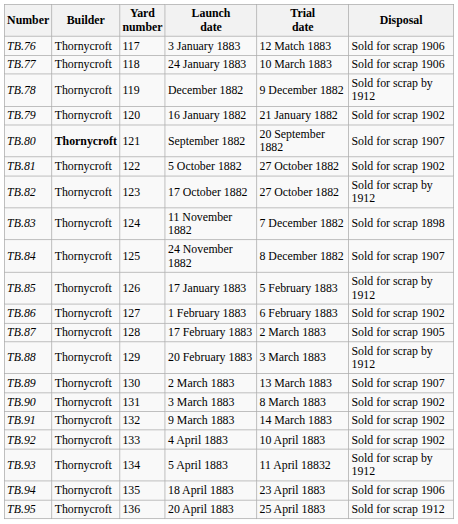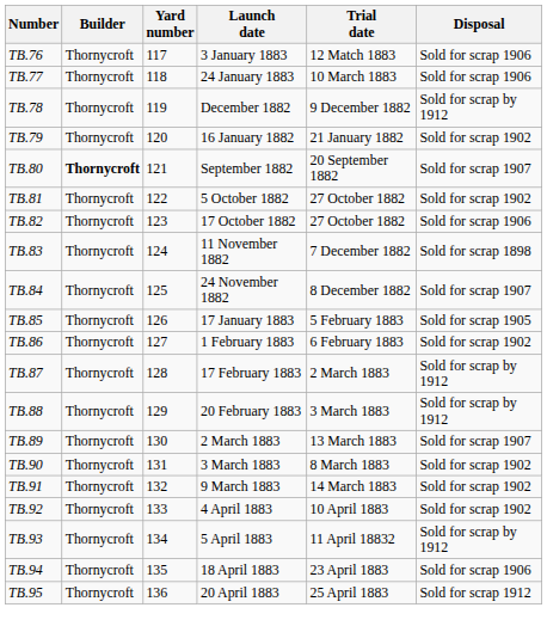 <table class="wikitable">
 <tr>
 <th>Number</th>
 <th>Builder</th>
 <th>Yard<br>number</th>
 <th>Launch<br>date</th>
 <th>Trial<br>date</th>
 <th>Disposal</th>
 </tr>
 <tr>
 <td><em>TB.76</em></td>
 <td>Thornycroft</td>
 <td>117</td>
 <td>3 January 1883</td>
 <td>12 Match 1883</td>
 <td>Sold for scrap 1906</td>
 </tr>
 <tr>
 <td><em>TB.77</em></td>
 <td>Thornycroft</td>
 <td>118</td>
 <td>24 January 1883</td>
 <td>10 March 1883</td>
 <td>Sold for scrap 1906</td>
 </tr>
 <tr>
 <td><em>TB.78</em></td>
 <td>Thornycroft</td>
 <td>119</td>
 <td>December 1882</td>
 <td>9 December 1882</td>
 <td>Sold for scrap by 1912</td>
 </tr>
 <tr>
 <td><em>TB.79</em></td>
 <td>Thornycroft</td>
 <td>120</td>
 <td>16 January 1882</td>
 <td>21 January 1882</td>
 <td>Sold for scrap 1902</td>
 </tr>
 <tr>
 <td><em>TB.80</em></td>
 <td><strong>Thornycroft</strong></td>
 <td>121</td>
 <td>September 1882</td>
 <td>20 September 1882</td>
 <td>Sold for scrap 1907</td>
 </tr>
 <tr>
 <td><em>TB.81</em></td>
 <td>Thornycroft</td>
 <td>122</td>
 <td>5 October 1882</td>
 <td>27 October 1882</td>
 <td>Sold for scrap 1902</td>
 </tr>
 <tr>
 <td><em>TB.82</em></td>
 <td>Thornycroft</td>
 <td>123</td>
 <td>17 October 1882</td>
 <td>27 October 1882</td>
-<td>Sold for scrap by 1912</td>
+<td>Sold for scrap 1906</td>
 </tr>
 <tr>
 <td><em>TB.83</em></td>
 <td>Thornycroft</td>
 <td>124</td>
 <td>11 November 1882</td>
 <td>7 December 1882</td>
 <td>Sold for scrap 1898</td>
 </tr>
 <tr>
 <td><em>TB.84</em></td>
 <td>Thornycroft</td>
 <td>125</td>
 <td>24 November 1882</td>
 <td>8 December 1882</td>
 <td>Sold for scrap 1907</td>
 </tr>
 <tr>
 <td><em>TB.85</em></td>
 <td>Thornycroft</td>
 <td>126</td>
 <td>17 January 1883</td>
 <td>5 February 1883</td>
-<td>Sold for scrap by 1912</td>
+<td>Sold for scrap 1905</td>
 </tr>
 <tr>
 <td><em>TB.86</em></td>
 <td>Thornycroft</td>
 <td>127</td>
 <td>1 February 1883</td>
 <td>6 February 1883</td>
 <td>Sold for scrap 1902</td>
 </tr>
 <tr>
 <td><em>TB.87</em></td>
 <td>Thornycroft</td>
 <td>128</td>
 <td>17 February 1883</td>
 <td>2 March 1883</td>
-<td>Sold for scrap 1905</td>
+<td>Sold for scrap by 1912</td>
 </tr>
 <tr>
 <td><em>TB.88</em></td>
 <td>Thornycroft</td>
 <td>129</td>
 <td>20 February 1883</td>
 <td>3 March 1883</td>
 <td>Sold for scrap by 1912</td>
 </tr>
 <tr>
 <td><em>TB.89</em></td>
 <td>Thornycroft</td>
 <td>130</td>
 <td>2 March 1883</td>
 <td>13 March 1883</td>
 <td>Sold for scrap 1907</td>
 </tr>
 <tr>
 <td><em>TB.90</em></td>
 <td>Thornycroft</td>
 <td>131</td>
 <td>3 March 1883</td>
 <td>8 March 1883</td>
 <td>Sold for scrap 1902</td>
 </tr>
 <tr>
 <td><em>TB.91</em></td>
 <td>Thornycroft</td>
 <td>132</td>
 <td>9 March 1883</td>
 <td>14 March 1883</td>
 <td>Sold for scrap 1902</td>
 </tr>
 <tr>
 <td><em>TB.92</em></td>
 <td>Thornycroft</td>
 <td>133</td>
 <td>4 April 1883</td>
 <td>10 April 1883</td>
 <td>Sold for scrap 1902</td>
 </tr>
 <tr>
 <td><em>TB.93</em></td>
 <td>Thornycroft</td>
 <td>134</td>
 <td>5 April 1883</td>
 <td>11 April 18832</td>
 <td>Sold for scrap by 1912</td>
 </tr>
 <tr>
 <td><em>TB.94</em></td>
 <td>Thornycroft</td>
 <td>135</td>
 <td>18 April 1883</td>
 <td>23 April 1883</td>
 <td>Sold for scrap 1906</td>
 </tr>
 <tr>
 <td><em>TB.95</em></td>
 <td>Thornycroft</td>
 <td>136</td>
 <td>20 April 1883</td>
 <td>25 April 1883</td>
 <td>Sold for scrap 1912</td>
 </tr>
 </table>
